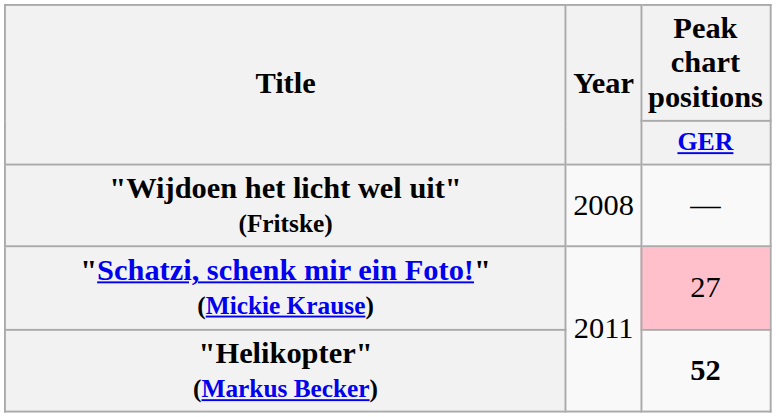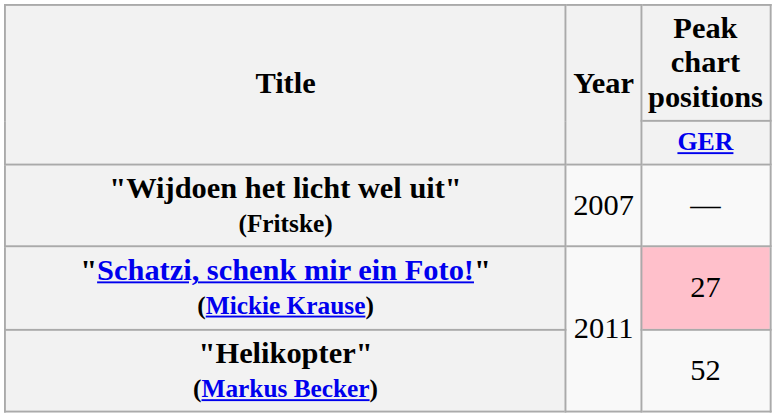 <table class="wikitable plainrowheaders" style="text-align:center;">
 <tr>
 <th scope="col" rowspan="2" style="width:18em;">Title</th>
 <th scope="col" rowspan="2" style="width:1em;">Year</th>
 <th scope="col">Peak chart positions</th>
 </tr>
 <tr>
 <th style="width:2.5em; font-size:85%"><a href='#'>GER</a><br></th>
 </tr>
 <tr>
 <th scope="row">"Wijdoen het licht wel uit"<br><small>(Fritske)</small></th>
-<td>2008</td>
+<td>2007</td>
 <td>—</td>
 </tr>
 <tr>
 <th scope="row">"<a href='#'>Schatzi, schenk mir ein Foto!</a>"<br><small>(<a href='#'>Mickie Krause</a>)</small></th>
 <td rowspan="2">2011</td>
 <td style="background: pink;">27</td>
 </tr>
 <tr>
 <th scope="row">"Helikopter"<br><small>(<a href='#'>Markus Becker</a>)</small></th>
-<td><strong>52</strong></td>
+<td>52</td>
 </tr>
 </table>
